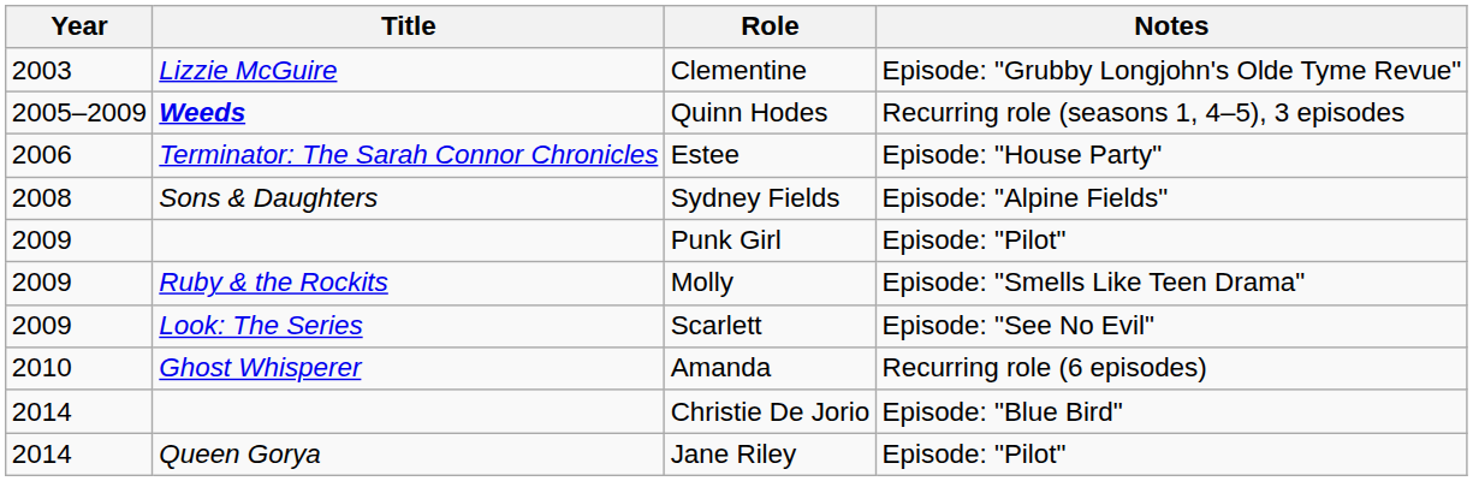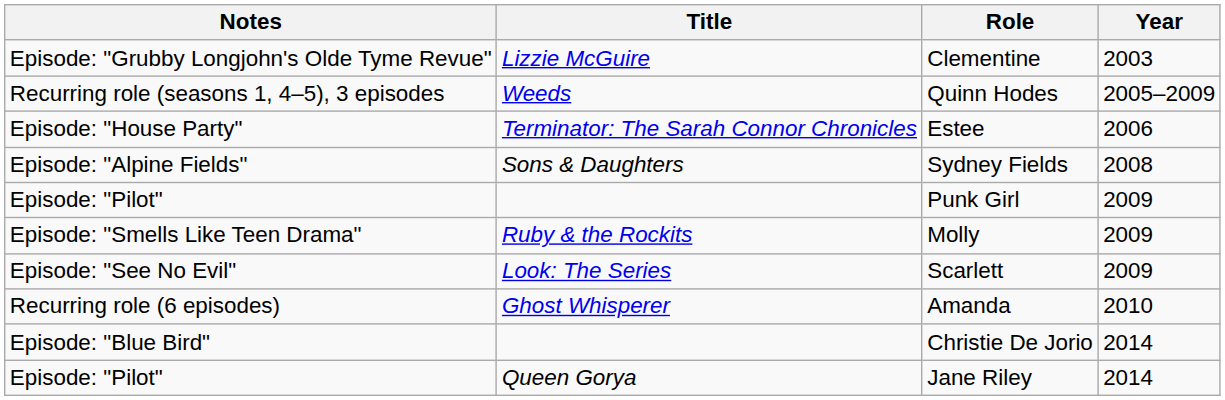 <table class="wikitable sortable">
 <tr>
-<th>Year</th>
+<th class="unsortable">Notes</th>
 <th>Title</th>
 <th>Role</th>
-<th class="unsortable">Notes</th>
+<th>Year</th>
 </tr>
 <tr>
-<td>2003</td>
+<td>Episode: "Grubby Longjohn's Olde Tyme Revue"</td>
 <td><em><a href='#'>Lizzie McGuire</a></em></td>
 <td>Clementine</td>
-<td>Episode: "Grubby Longjohn's Olde Tyme Revue"</td>
+<td>2003</td>
 </tr>
 <tr>
+<td>Recurring role (seasons 1, 4–5), 3 episodes</td>
+<td><em><a href='#'>Weeds</a></em></td>
+<td>Quinn Hodes</td>
 <td>2005–2009</td>
-<td><strong><em><a href='#'>Weeds</a></em></strong></td>
-<td>Quinn Hodes</td>
-<td>Recurring role (seasons 1, 4–5), 3 episodes</td>
 </tr>
 <tr>
-<td>2006</td>
+<td>Episode: "House Party"</td>
 <td><em><a href='#'>Terminator: The Sarah Connor Chronicles</a></em></td>
 <td>Estee</td>
-<td>Episode: "House Party"</td>
+<td>2006</td>
 </tr>
 <tr>
-<td>2008</td>
+<td>Episode: "Alpine Fields"</td>
 <td><em>Sons & Daughters</em></td>
 <td>Sydney Fields</td>
-<td>Episode: "Alpine Fields"</td>
+<td>2008</td>
 </tr>
 <tr>
-<td>2009</td>
+<td>Episode: "Pilot"</td>
 <td><em></em></td>
 <td>Punk Girl</td>
-<td>Episode: "Pilot"</td>
+<td>2009</td>
 </tr>
 <tr>
-<td>2009</td>
+<td>Episode: "Smells Like Teen Drama"</td>
 <td><em><a href='#'>Ruby & the Rockits</a></em></td>
 <td>Molly</td>
-<td>Episode: "Smells Like Teen Drama"</td>
+<td>2009</td>
 </tr>
 <tr>
-<td>2009</td>
+<td>Episode: "See No Evil"</td>
 <td><em><a href='#'>Look: The Series</a></em></td>
 <td>Scarlett</td>
-<td>Episode: "See No Evil"</td>
+<td>2009</td>
 </tr>
 <tr>
-<td>2010</td>
+<td>Recurring role (6 episodes)</td>
 <td><em><a href='#'>Ghost Whisperer</a></em></td>
 <td>Amanda</td>
-<td>Recurring role (6 episodes)</td>
+<td>2010</td>
 </tr>
 <tr>
-<td>2014</td>
+<td>Episode: "Blue Bird"</td>
 <td><em></em></td>
 <td>Christie De Jorio</td>
-<td>Episode: "Blue Bird"</td>
+<td>2014</td>
 </tr>
 <tr>
-<td>2014</td>
+<td>Episode: "Pilot"</td>
 <td><em>Queen Gorya</em></td>
 <td>Jane Riley</td>
-<td>Episode: "Pilot"</td>
+<td>2014</td>
 </tr>
 </table>
